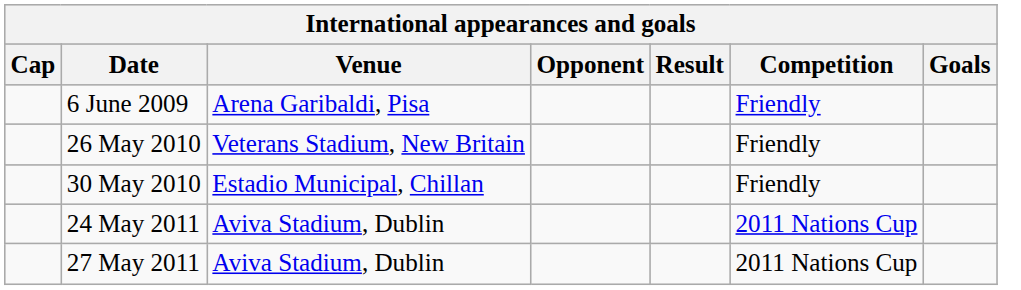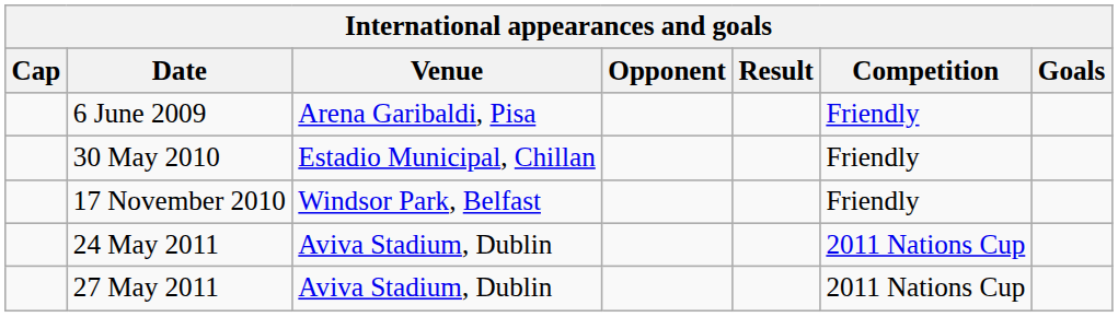 <table class="wikitable collapsible collapsed" style="font-size:100%">
 <tr>
 <th colspan="7"><strong>International appearances and goals</strong></th>
 </tr>
 <tr>
 <th>Cap</th>
 <th>Date</th>
 <th>Venue</th>
 <th>Opponent</th>
 <th>Result</th>
 <th>Competition</th>
 <th>Goals</th>
 </tr>
 <tr>
 <td></td>
 <td>6 June 2009</td>
 <td><a href='#'>Arena Garibaldi</a>, <a href='#'>Pisa</a></td>
 <td></td>
 <td></td>
 <td><a href='#'>Friendly</a></td>
 <td></td>
 </tr>
 <tr>
 <td></td>
-<td>26 May 2010</td>
-<td><a href='#'>Veterans Stadium</a>, <a href='#'>New Britain</a></td>
+<td>30 May 2010</td>
+<td><a href='#'>Estadio Municipal</a>, <a href='#'>Chillan</a></td>
 <td></td>
 <td></td>
 <td>Friendly</td>
 <td></td>
 </tr>
 <tr>
 <td></td>
-<td>30 May 2010</td>
-<td><a href='#'>Estadio Municipal</a>, <a href='#'>Chillan</a></td>
+<td>17 November 2010</td>
+<td><a href='#'>Windsor Park</a>, <a href='#'>Belfast</a></td>
 <td></td>
 <td></td>
 <td>Friendly</td>
 <td></td>
 </tr>
 <tr>
 <td></td>
 <td>24 May 2011</td>
 <td><a href='#'>Aviva Stadium</a>, Dublin</td>
 <td></td>
 <td></td>
 <td><a href='#'>2011 Nations Cup</a></td>
 <td></td>
 </tr>
 <tr>
 <td></td>
 <td>27 May 2011</td>
 <td><a href='#'>Aviva Stadium</a>, Dublin</td>
 <td></td>
 <td></td>
 <td>2011 Nations Cup</td>
 <td></td>
 </tr>
 </table>
